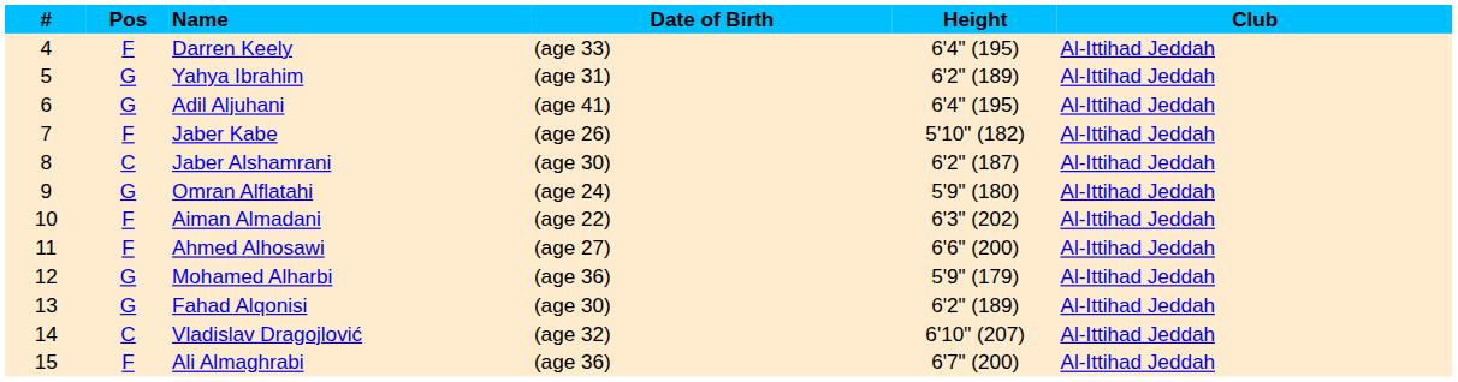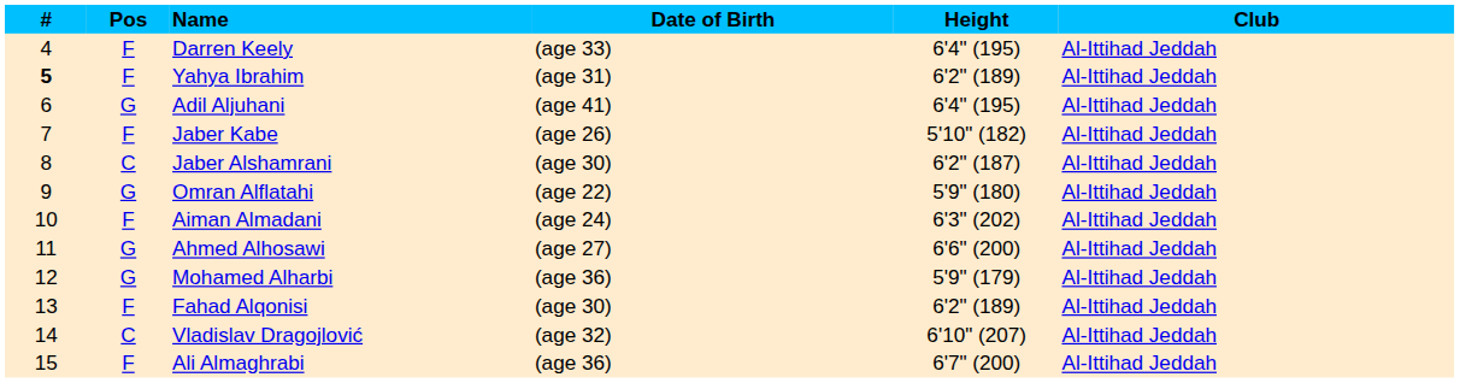 <table border=0 cellpadding=2 cellspacing=0  |- bgcolor=#FFECCE style="text-align:center; font-size:90%;" width=80%>
 <tr bgcolor=#00BFFF>
 <th width=5%>#</th>
 <th width=5%>Pos</th>
 <th width=22% align=left>Name</th>
 <th width=22%>Date of Birth</th>
 <th width=10%>Height</th>
 <th width=24%>Club</th>
 </tr>
 <tr>
 <td>4</td>
 <td><a href='#'>F</a></td>
 <td align=left><a href='#'>Darren Keely</a></td>
 <td align=left> (age 33)</td>
 <td>6'4" (195)</td>
 <td align=left> <a href='#'>Al-Ittihad Jeddah</a></td>
 </tr>
 <tr>
-<td>5</td>
-<td><a href='#'>G</a></td>
+<td><strong>5</strong></td>
+<td><a href='#'>F</a></td>
 <td align=left><a href='#'>Yahya Ibrahim</a></td>
 <td align=left> (age 31)</td>
 <td>6'2" (189)</td>
 <td align=left> <a href='#'>Al-Ittihad Jeddah</a></td>
 </tr>
 <tr>
 <td>6</td>
 <td><a href='#'>G</a></td>
 <td align=left><a href='#'>Adil Aljuhani</a></td>
 <td align=left> (age 41)</td>
 <td>6'4" (195)</td>
 <td align=left> <a href='#'>Al-Ittihad Jeddah</a></td>
 </tr>
 <tr>
 <td>7</td>
 <td><a href='#'>F</a></td>
 <td align=left><a href='#'>Jaber Kabe</a></td>
 <td align=left> (age 26)</td>
 <td>5'10" (182)</td>
 <td align=left> <a href='#'>Al-Ittihad Jeddah</a></td>
 </tr>
 <tr>
 <td>8</td>
 <td><a href='#'>C</a></td>
 <td align=left><a href='#'>Jaber Alshamrani</a></td>
 <td align=left> (age 30)</td>
 <td>6'2" (187)</td>
 <td align=left> <a href='#'>Al-Ittihad Jeddah</a></td>
 </tr>
 <tr>
 <td>9</td>
 <td><a href='#'>G</a></td>
 <td align=left><a href='#'>Omran Alflatahi</a></td>
-<td align=left> (age 24)</td>
+<td align=left> (age 22)</td>
 <td>5'9" (180)</td>
 <td align=left> <a href='#'>Al-Ittihad Jeddah</a></td>
 </tr>
 <tr>
 <td>10</td>
 <td><a href='#'>F</a></td>
 <td align=left><a href='#'>Aiman Almadani</a></td>
-<td align=left> (age 22)</td>
+<td align=left> (age 24)</td>
 <td>6'3" (202)</td>
 <td align=left> <a href='#'>Al-Ittihad Jeddah</a></td>
 </tr>
 <tr>
 <td>11</td>
-<td><a href='#'>F</a></td>
+<td><a href='#'>G</a></td>
 <td align=left><a href='#'>Ahmed Alhosawi</a></td>
 <td align=left> (age 27)</td>
 <td>6'6" (200)</td>
 <td align=left> <a href='#'>Al-Ittihad Jeddah</a></td>
 </tr>
 <tr>
 <td>12</td>
 <td><a href='#'>G</a></td>
 <td align=left><a href='#'>Mohamed Alharbi</a></td>
 <td align=left> (age 36)</td>
 <td>5'9" (179)</td>
 <td align=left> <a href='#'>Al-Ittihad Jeddah</a></td>
 </tr>
 <tr>
 <td>13</td>
-<td><a href='#'>G</a></td>
+<td><a href='#'>F</a></td>
 <td align=left><a href='#'>Fahad Alqonisi</a></td>
 <td align=left> (age 30)</td>
 <td>6'2" (189)</td>
 <td align=left> <a href='#'>Al-Ittihad Jeddah</a></td>
 </tr>
 <tr>
 <td>14</td>
 <td><a href='#'>C</a></td>
 <td align=left><a href='#'>Vladislav Dragojlović</a></td>
 <td align=left> (age 32)</td>
 <td>6'10" (207)</td>
 <td align=left> <a href='#'>Al-Ittihad Jeddah</a></td>
 </tr>
 <tr>
 <td>15</td>
 <td><a href='#'>F</a></td>
 <td align=left><a href='#'>Ali Almaghrabi</a></td>
 <td align=left> (age 36)</td>
 <td>6'7" (200)</td>
 <td align=left> <a href='#'>Al-Ittihad Jeddah</a></td>
 </tr>
 <tr>
 </tr>
 </table>
